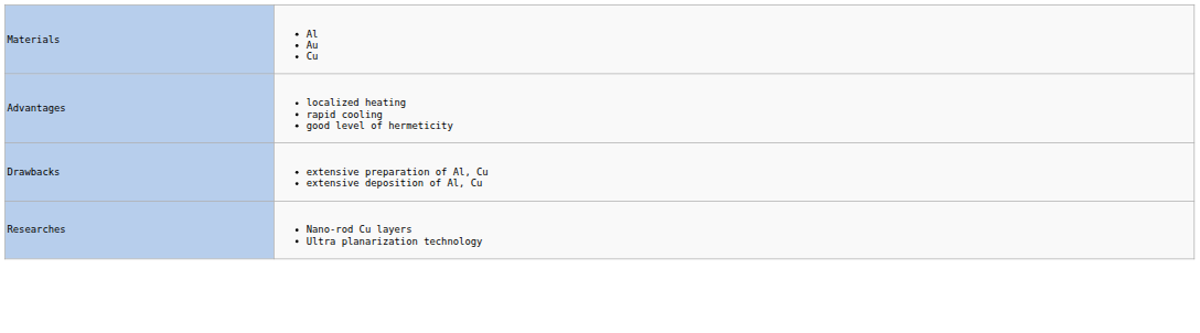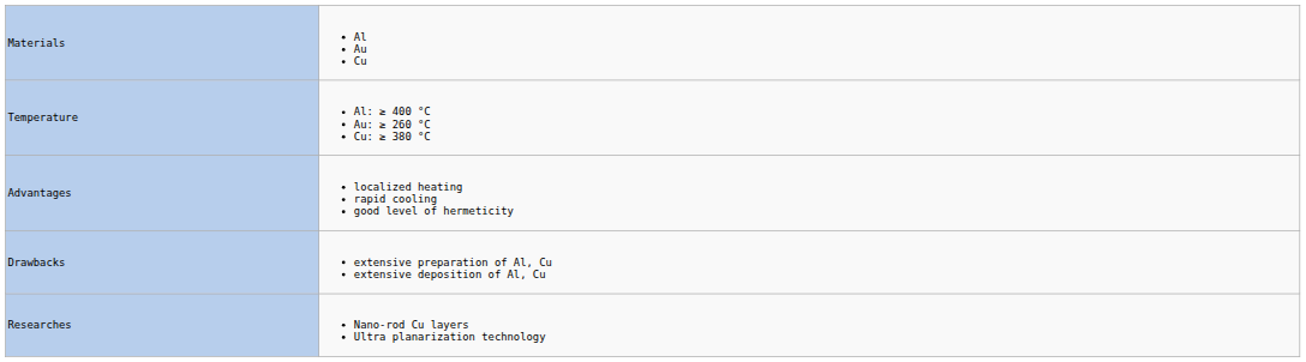 <table class="wikitable" width="80%">
 <tr>
 <td style="background:#B7CEEC">Materials</td>
 <td><br><ul><li>Al</li><li>Au</li><li>Cu</li></ul></td>
+</tr>
+<tr>
+<td style="background:#B7CEEC">Temperature</td>
+<td><br><ul><li>Al: ≥ 400 °C</li><li>Au: ≥ 260 °C</li><li>Cu: ≥ 380 °C</li></ul></td>
 </tr>
 <tr>
 <td style="background:#B7CEEC">Advantages</td>
 <td><br><ul><li>localized heating</li><li>rapid cooling</li><li>good level of hermeticity</li></ul></td>
 </tr>
 <tr>
 <td style="background:#B7CEEC">Drawbacks</td>
 <td><br><ul><li>extensive preparation of Al, Cu</li><li>extensive deposition of Al, Cu</li></ul></td>
 </tr>
 <tr>
 <td style="background:#B7CEEC">Researches</td>
 <td><br><ul><li>Nano-rod Cu layers</li><li>Ultra planarization technology</li></ul></td>
 </tr>
 </table>
